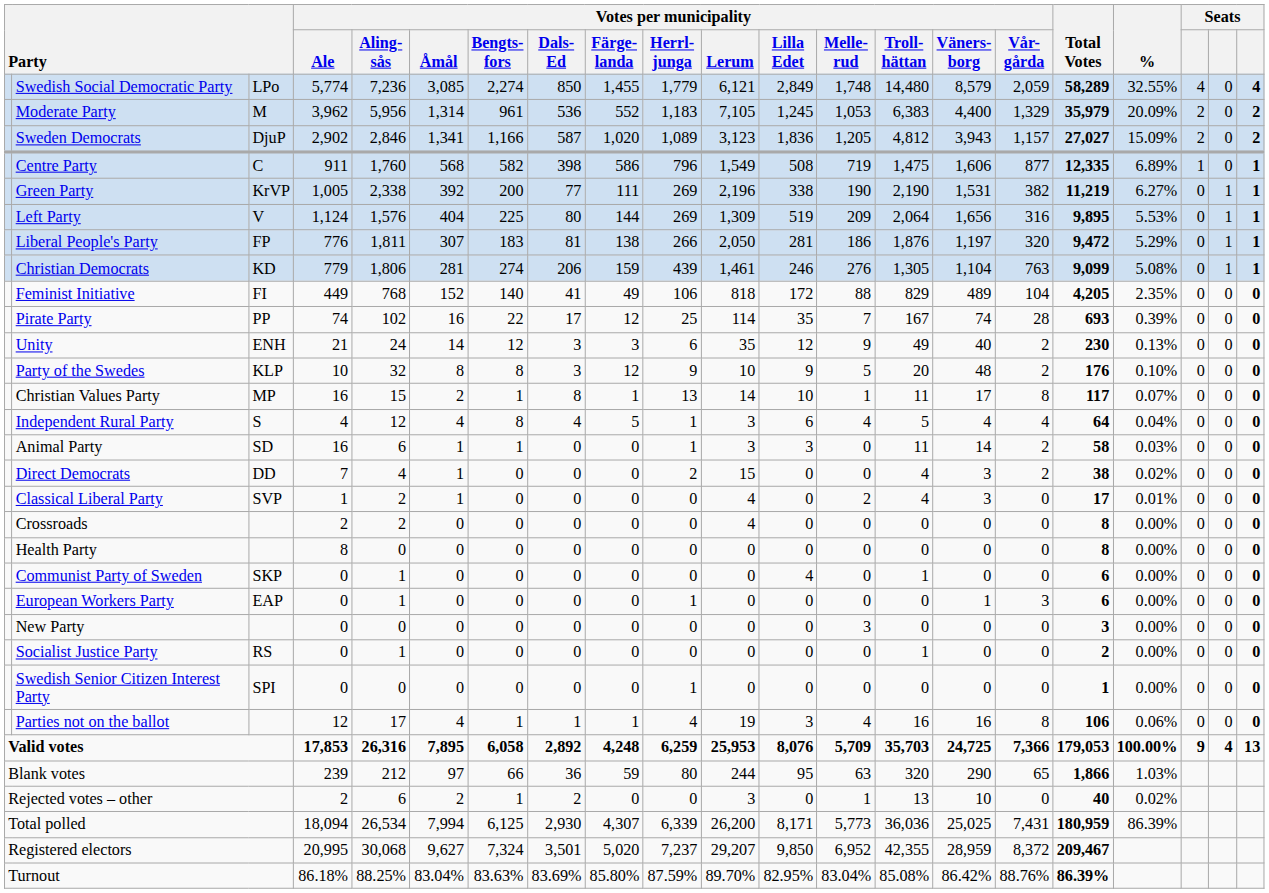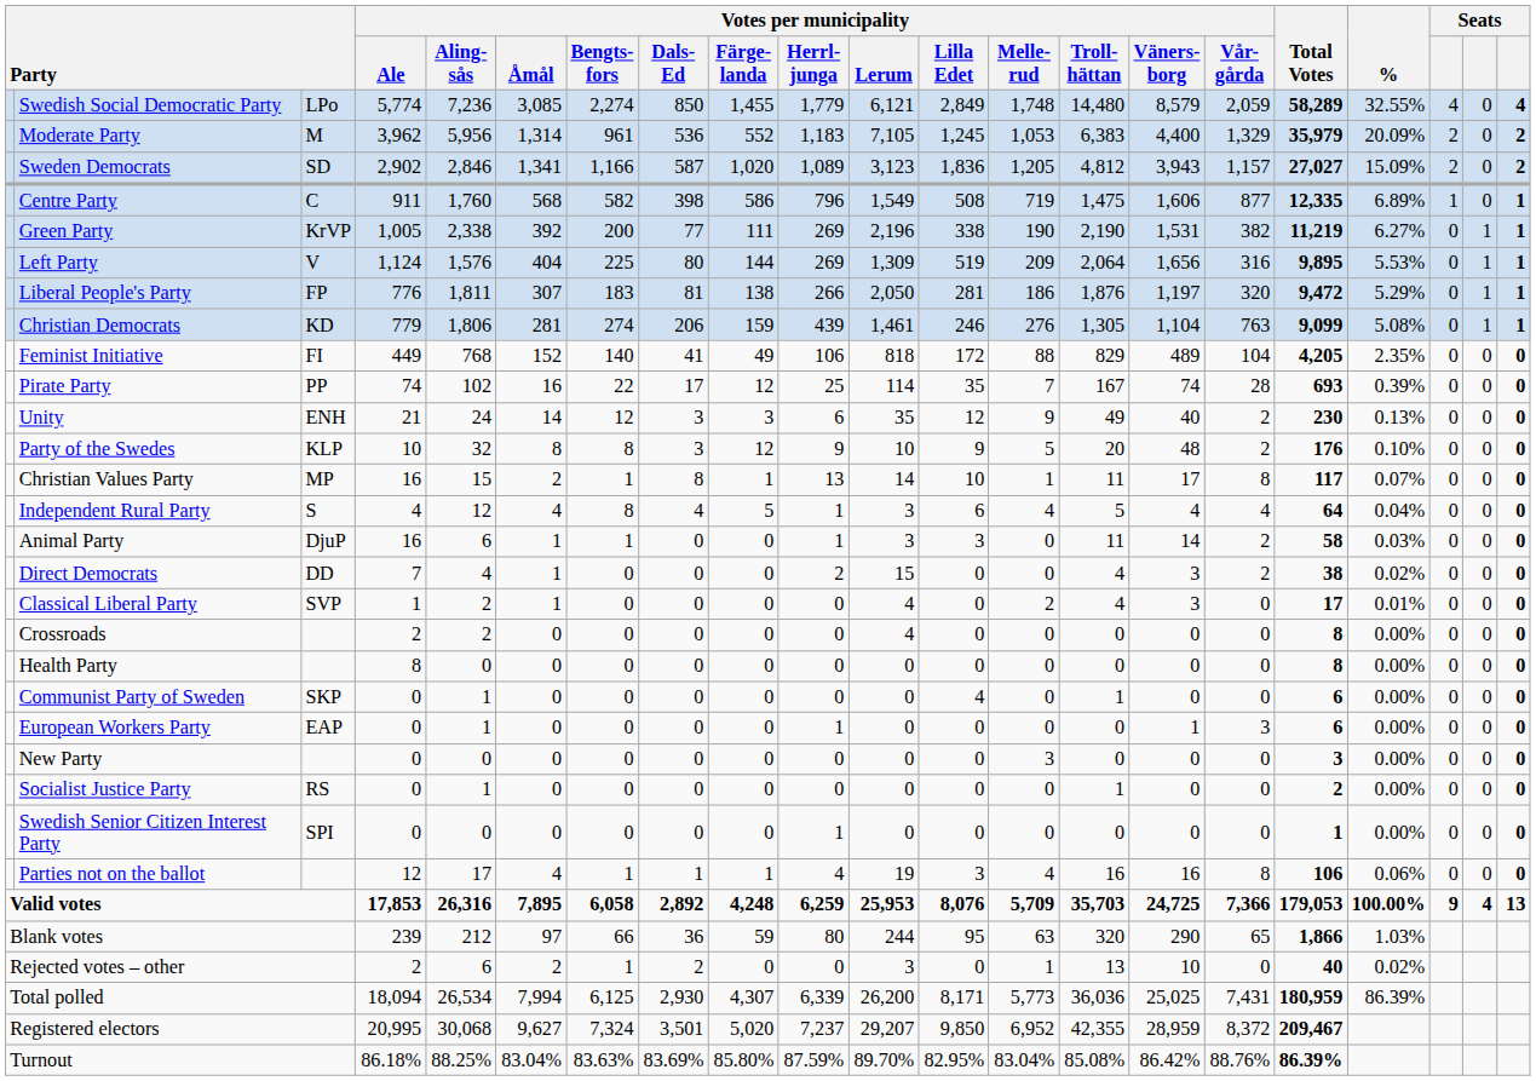 <table class="wikitable" border="1" style="text-align:right;">
 <tr>
 <th style="text-align:left;" valign=bottom rowspan=2 colspan=3>Party</th>
 <th colspan=13>Votes per municipality</th>
 <th align=center valign=bottom rowspan=2 width="50">Total Votes</th>
 <th align=center valign=bottom rowspan=2 width="50">%</th>
 <th colspan=3>Seats</th>
 </tr>
 <tr>
 <th align=center valign=bottom width="50"><a href='#'>Ale</a></th>
 <th align=center valign=bottom width="50"><a href='#'>Aling- sås</a></th>
 <th align=center valign=bottom width="50"><a href='#'>Åmål</a></th>
 <th align=center valign=bottom width="50"><a href='#'>Bengts- fors</a></th>
 <th align=center valign=bottom width="50"><a href='#'>Dals- Ed</a></th>
 <th align=center valign=bottom width="50"><a href='#'>Färge- landa</a></th>
 <th align=center valign=bottom width="50"><a href='#'>Herrl- junga</a></th>
 <th align=center valign=bottom width="50"><a href='#'>Lerum</a></th>
 <th align=center valign=bottom width="50"><a href='#'>Lilla Edet</a></th>
 <th align=center valign=bottom width="50"><a href='#'>Melle- rud</a></th>
 <th align=center valign=bottom width="50"><a href='#'>Troll- hättan</a></th>
 <th align=center valign=bottom width="50"><a href='#'>Väners- borg</a></th>
 <th align=center valign=bottom width="50"><a href='#'>Vår- gårda</a></th>
 <th align=center valign=bottom width="20"><small></small></th>
 <th align=center valign=bottom width="20"><small><a href='#'></a></small></th>
 <th align=center valign=bottom width="20"><small></small></th>
 </tr>
 <tr style="background:#CEE0F2;">
 <td></td>
 <td align=left style="white-space: nowrap;"><a href='#'>Swedish Social Democratic Party</a></td>
 <td align=left>LPo</td>
 <td>5,774</td>
 <td>7,236</td>
 <td>3,085</td>
 <td>2,274</td>
 <td>850</td>
 <td>1,455</td>
 <td>1,779</td>
 <td>6,121</td>
 <td>2,849</td>
 <td>1,748</td>
 <td>14,480</td>
 <td>8,579</td>
 <td>2,059</td>
 <td><strong>58,289</strong></td>
 <td>32.55%</td>
 <td>4</td>
 <td>0</td>
 <td><strong>4</strong></td>
 </tr>
 <tr style="background:#CEE0F2;">
 <td></td>
 <td align=left><a href='#'>Moderate Party</a></td>
 <td align=left>M</td>
 <td>3,962</td>
 <td>5,956</td>
 <td>1,314</td>
 <td>961</td>
 <td>536</td>
 <td>552</td>
 <td>1,183</td>
 <td>7,105</td>
 <td>1,245</td>
 <td>1,053</td>
 <td>6,383</td>
 <td>4,400</td>
 <td>1,329</td>
 <td><strong>35,979</strong></td>
 <td>20.09%</td>
 <td>2</td>
 <td>0</td>
 <td><strong>2</strong></td>
 </tr>
 <tr style="background:#CEE0F2;">
 <td></td>
 <td align=left><a href='#'>Sweden Democrats</a></td>
-<td align=left>DjuP</td>
+<td align=left>SD</td>
 <td>2,902</td>
 <td>2,846</td>
 <td>1,341</td>
 <td>1,166</td>
 <td>587</td>
 <td>1,020</td>
 <td>1,089</td>
 <td>3,123</td>
 <td>1,836</td>
 <td>1,205</td>
 <td>4,812</td>
 <td>3,943</td>
 <td>1,157</td>
 <td><strong>27,027</strong></td>
 <td>15.09%</td>
 <td>2</td>
 <td>0</td>
 <td><strong>2</strong></td>
 </tr>
 <tr style="background:#CEE0F2; border-top:3px solid darkgray;">
 <td></td>
 <td align=left><a href='#'>Centre Party</a></td>
 <td align=left>C</td>
 <td>911</td>
 <td>1,760</td>
 <td>568</td>
 <td>582</td>
 <td>398</td>
 <td>586</td>
 <td>796</td>
 <td>1,549</td>
 <td>508</td>
 <td>719</td>
 <td>1,475</td>
 <td>1,606</td>
 <td>877</td>
 <td><strong>12,335</strong></td>
 <td>6.89%</td>
 <td>1</td>
 <td>0</td>
 <td><strong>1</strong></td>
 </tr>
 <tr style="background:#CEE0F2;">
 <td></td>
 <td align=left><a href='#'>Green Party</a></td>
 <td align=left>KrVP</td>
 <td>1,005</td>
 <td>2,338</td>
 <td>392</td>
 <td>200</td>
 <td>77</td>
 <td>111</td>
 <td>269</td>
 <td>2,196</td>
 <td>338</td>
 <td>190</td>
 <td>2,190</td>
 <td>1,531</td>
 <td>382</td>
 <td><strong>11,219</strong></td>
 <td>6.27%</td>
 <td>0</td>
 <td>1</td>
 <td><strong>1</strong></td>
 </tr>
 <tr style="background:#CEE0F2;">
 <td></td>
 <td align=left><a href='#'>Left Party</a></td>
 <td align=left>V</td>
 <td>1,124</td>
 <td>1,576</td>
 <td>404</td>
 <td>225</td>
 <td>80</td>
 <td>144</td>
 <td>269</td>
 <td>1,309</td>
 <td>519</td>
 <td>209</td>
 <td>2,064</td>
 <td>1,656</td>
 <td>316</td>
 <td><strong>9,895</strong></td>
 <td>5.53%</td>
 <td>0</td>
 <td>1</td>
 <td><strong>1</strong></td>
 </tr>
 <tr style="background:#CEE0F2;">
 <td></td>
 <td align=left><a href='#'>Liberal People's Party</a></td>
 <td align=left>FP</td>
 <td>776</td>
 <td>1,811</td>
 <td>307</td>
 <td>183</td>
 <td>81</td>
 <td>138</td>
 <td>266</td>
 <td>2,050</td>
 <td>281</td>
 <td>186</td>
 <td>1,876</td>
 <td>1,197</td>
 <td>320</td>
 <td><strong>9,472</strong></td>
 <td>5.29%</td>
 <td>0</td>
 <td>1</td>
 <td><strong>1</strong></td>
 </tr>
 <tr style="background:#CEE0F2;">
 <td></td>
 <td align=left><a href='#'>Christian Democrats</a></td>
 <td align=left>KD</td>
 <td>779</td>
 <td>1,806</td>
 <td>281</td>
 <td>274</td>
 <td>206</td>
 <td>159</td>
 <td>439</td>
 <td>1,461</td>
 <td>246</td>
 <td>276</td>
 <td>1,305</td>
 <td>1,104</td>
 <td>763</td>
 <td><strong>9,099</strong></td>
 <td>5.08%</td>
 <td>0</td>
 <td>1</td>
 <td><strong>1</strong></td>
 </tr>
 <tr>
 <td></td>
 <td align=left><a href='#'>Feminist Initiative</a></td>
 <td align=left>FI</td>
 <td>449</td>
 <td>768</td>
 <td>152</td>
 <td>140</td>
 <td>41</td>
 <td>49</td>
 <td>106</td>
 <td>818</td>
 <td>172</td>
 <td>88</td>
 <td>829</td>
 <td>489</td>
 <td>104</td>
 <td><strong>4,205</strong></td>
 <td>2.35%</td>
 <td>0</td>
 <td>0</td>
 <td><strong>0</strong></td>
 </tr>
 <tr>
 <td></td>
 <td align=left><a href='#'>Pirate Party</a></td>
 <td align=left>PP</td>
 <td>74</td>
 <td>102</td>
 <td>16</td>
 <td>22</td>
 <td>17</td>
 <td>12</td>
 <td>25</td>
 <td>114</td>
 <td>35</td>
 <td>7</td>
 <td>167</td>
 <td>74</td>
 <td>28</td>
 <td><strong>693</strong></td>
 <td>0.39%</td>
 <td>0</td>
 <td>0</td>
 <td><strong>0</strong></td>
 </tr>
 <tr>
 <td></td>
 <td align=left><a href='#'>Unity</a></td>
 <td align=left>ENH</td>
 <td>21</td>
 <td>24</td>
 <td>14</td>
 <td>12</td>
 <td>3</td>
 <td>3</td>
 <td>6</td>
 <td>35</td>
 <td>12</td>
 <td>9</td>
 <td>49</td>
 <td>40</td>
 <td>2</td>
 <td><strong>230</strong></td>
 <td>0.13%</td>
 <td>0</td>
 <td>0</td>
 <td><strong>0</strong></td>
 </tr>
 <tr>
 <td></td>
 <td align=left><a href='#'>Party of the Swedes</a></td>
 <td align=left>KLP</td>
 <td>10</td>
 <td>32</td>
 <td>8</td>
 <td>8</td>
 <td>3</td>
 <td>12</td>
 <td>9</td>
 <td>10</td>
 <td>9</td>
 <td>5</td>
 <td>20</td>
 <td>48</td>
 <td>2</td>
 <td><strong>176</strong></td>
 <td>0.10%</td>
 <td>0</td>
 <td>0</td>
 <td><strong>0</strong></td>
 </tr>
 <tr>
 <td></td>
 <td align=left>Christian Values Party</td>
 <td align=left>MP</td>
 <td>16</td>
 <td>15</td>
 <td>2</td>
 <td>1</td>
 <td>8</td>
 <td>1</td>
 <td>13</td>
 <td>14</td>
 <td>10</td>
 <td>1</td>
 <td>11</td>
 <td>17</td>
 <td>8</td>
 <td><strong>117</strong></td>
 <td>0.07%</td>
 <td>0</td>
 <td>0</td>
 <td><strong>0</strong></td>
 </tr>
 <tr>
 <td></td>
 <td align=left><a href='#'>Independent Rural Party</a></td>
 <td align=left>S</td>
 <td>4</td>
 <td>12</td>
 <td>4</td>
 <td>8</td>
 <td>4</td>
 <td>5</td>
 <td>1</td>
 <td>3</td>
 <td>6</td>
 <td>4</td>
 <td>5</td>
 <td>4</td>
 <td>4</td>
 <td><strong>64</strong></td>
 <td>0.04%</td>
 <td>0</td>
 <td>0</td>
 <td><strong>0</strong></td>
 </tr>
 <tr>
 <td></td>
 <td align=left>Animal Party</td>
-<td align=left>SD</td>
+<td align=left>DjuP</td>
 <td>16</td>
 <td>6</td>
 <td>1</td>
 <td>1</td>
 <td>0</td>
 <td>0</td>
 <td>1</td>
 <td>3</td>
 <td>3</td>
 <td>0</td>
 <td>11</td>
 <td>14</td>
 <td>2</td>
 <td><strong>58</strong></td>
 <td>0.03%</td>
 <td>0</td>
 <td>0</td>
 <td><strong>0</strong></td>
 </tr>
 <tr>
 <td></td>
 <td align=left><a href='#'>Direct Democrats</a></td>
 <td align=left>DD</td>
 <td>7</td>
 <td>4</td>
 <td>1</td>
 <td>0</td>
 <td>0</td>
 <td>0</td>
 <td>2</td>
 <td>15</td>
 <td>0</td>
 <td>0</td>
 <td>4</td>
 <td>3</td>
 <td>2</td>
 <td><strong>38</strong></td>
 <td>0.02%</td>
 <td>0</td>
 <td>0</td>
 <td><strong>0</strong></td>
 </tr>
 <tr>
 <td></td>
 <td align=left><a href='#'>Classical Liberal Party</a></td>
 <td align=left>SVP</td>
 <td>1</td>
 <td>2</td>
 <td>1</td>
 <td>0</td>
 <td>0</td>
 <td>0</td>
 <td>0</td>
 <td>4</td>
 <td>0</td>
 <td>2</td>
 <td>4</td>
 <td>3</td>
 <td>0</td>
 <td><strong>17</strong></td>
 <td>0.01%</td>
 <td>0</td>
 <td>0</td>
 <td><strong>0</strong></td>
 </tr>
 <tr>
 <td></td>
 <td align=left>Crossroads</td>
 <td></td>
 <td>2</td>
 <td>2</td>
 <td>0</td>
 <td>0</td>
 <td>0</td>
 <td>0</td>
 <td>0</td>
 <td>4</td>
 <td>0</td>
 <td>0</td>
 <td>0</td>
 <td>0</td>
 <td>0</td>
 <td><strong>8</strong></td>
 <td>0.00%</td>
 <td>0</td>
 <td>0</td>
 <td><strong>0</strong></td>
 </tr>
 <tr>
 <td></td>
 <td align=left>Health Party</td>
 <td></td>
 <td>8</td>
 <td>0</td>
 <td>0</td>
 <td>0</td>
 <td>0</td>
 <td>0</td>
 <td>0</td>
 <td>0</td>
 <td>0</td>
 <td>0</td>
 <td>0</td>
 <td>0</td>
 <td>0</td>
 <td><strong>8</strong></td>
 <td>0.00%</td>
 <td>0</td>
 <td>0</td>
 <td><strong>0</strong></td>
 </tr>
 <tr>
 <td></td>
 <td align=left><a href='#'>Communist Party of Sweden</a></td>
 <td align=left>SKP</td>
 <td>0</td>
 <td>1</td>
 <td>0</td>
 <td>0</td>
 <td>0</td>
 <td>0</td>
 <td>0</td>
 <td>0</td>
 <td>4</td>
 <td>0</td>
 <td>1</td>
 <td>0</td>
 <td>0</td>
 <td><strong>6</strong></td>
 <td>0.00%</td>
 <td>0</td>
 <td>0</td>
 <td><strong>0</strong></td>
 </tr>
 <tr>
 <td></td>
 <td align=left><a href='#'>European Workers Party</a></td>
 <td align=left>EAP</td>
 <td>0</td>
 <td>1</td>
 <td>0</td>
 <td>0</td>
 <td>0</td>
 <td>0</td>
 <td>1</td>
 <td>0</td>
 <td>0</td>
 <td>0</td>
 <td>0</td>
 <td>1</td>
 <td>3</td>
 <td><strong>6</strong></td>
 <td>0.00%</td>
 <td>0</td>
 <td>0</td>
 <td><strong>0</strong></td>
 </tr>
 <tr>
 <td></td>
 <td align=left>New Party</td>
 <td></td>
 <td>0</td>
 <td>0</td>
 <td>0</td>
 <td>0</td>
 <td>0</td>
 <td>0</td>
 <td>0</td>
 <td>0</td>
 <td>0</td>
 <td>3</td>
 <td>0</td>
 <td>0</td>
 <td>0</td>
 <td><strong>3</strong></td>
 <td>0.00%</td>
 <td>0</td>
 <td>0</td>
 <td><strong>0</strong></td>
 </tr>
 <tr>
 <td></td>
 <td align=left><a href='#'>Socialist Justice Party</a></td>
 <td align=left>RS</td>
 <td>0</td>
 <td>1</td>
 <td>0</td>
 <td>0</td>
 <td>0</td>
 <td>0</td>
 <td>0</td>
 <td>0</td>
 <td>0</td>
 <td>0</td>
 <td>1</td>
 <td>0</td>
 <td>0</td>
 <td><strong>2</strong></td>
 <td>0.00%</td>
 <td>0</td>
 <td>0</td>
 <td><strong>0</strong></td>
 </tr>
 <tr>
 <td></td>
 <td align=left><a href='#'>Swedish Senior Citizen Interest Party</a></td>
 <td align=left>SPI</td>
 <td>0</td>
 <td>0</td>
 <td>0</td>
 <td>0</td>
 <td>0</td>
 <td>0</td>
 <td>1</td>
 <td>0</td>
 <td>0</td>
 <td>0</td>
 <td>0</td>
 <td>0</td>
 <td>0</td>
 <td><strong>1</strong></td>
 <td>0.00%</td>
 <td>0</td>
 <td>0</td>
 <td><strong>0</strong></td>
 </tr>
 <tr>
 <td></td>
 <td align=left><a href='#'>Parties not on the ballot</a></td>
 <td></td>
 <td>12</td>
 <td>17</td>
 <td>4</td>
 <td>1</td>
 <td>1</td>
 <td>1</td>
 <td>4</td>
 <td>19</td>
 <td>3</td>
 <td>4</td>
 <td>16</td>
 <td>16</td>
 <td>8</td>
 <td><strong>106</strong></td>
 <td>0.06%</td>
 <td>0</td>
 <td>0</td>
 <td><strong>0</strong></td>
 </tr>
 <tr style="font-weight:bold">
 <td align=left colspan=3>Valid votes</td>
 <td>17,853</td>
 <td>26,316</td>
 <td>7,895</td>
 <td>6,058</td>
 <td>2,892</td>
 <td>4,248</td>
 <td>6,259</td>
 <td>25,953</td>
 <td>8,076</td>
 <td>5,709</td>
 <td>35,703</td>
 <td>24,725</td>
 <td>7,366</td>
 <td>179,053</td>
 <td>100.00%</td>
 <td>9</td>
 <td>4</td>
 <td>13</td>
 </tr>
 <tr>
 <td align=left colspan=3>Blank votes</td>
 <td>239</td>
 <td>212</td>
 <td>97</td>
 <td>66</td>
 <td>36</td>
 <td>59</td>
 <td>80</td>
 <td>244</td>
 <td>95</td>
 <td>63</td>
 <td>320</td>
 <td>290</td>
 <td>65</td>
 <td><strong>1,866</strong></td>
 <td>1.03%</td>
 <td></td>
 <td></td>
 <td></td>
 </tr>
 <tr>
 <td align=left colspan=3>Rejected votes – other</td>
 <td>2</td>
 <td>6</td>
 <td>2</td>
 <td>1</td>
 <td>2</td>
 <td>0</td>
 <td>0</td>
 <td>3</td>
 <td>0</td>
 <td>1</td>
 <td>13</td>
 <td>10</td>
 <td>0</td>
 <td><strong>40</strong></td>
 <td>0.02%</td>
 <td></td>
 <td></td>
 <td></td>
 </tr>
 <tr>
 <td align=left colspan=3>Total polled</td>
 <td>18,094</td>
 <td>26,534</td>
 <td>7,994</td>
 <td>6,125</td>
 <td>2,930</td>
 <td>4,307</td>
 <td>6,339</td>
 <td>26,200</td>
 <td>8,171</td>
 <td>5,773</td>
 <td>36,036</td>
 <td>25,025</td>
 <td>7,431</td>
 <td><strong>180,959</strong></td>
 <td>86.39%</td>
 <td></td>
 <td></td>
 <td></td>
 </tr>
 <tr>
 <td align=left colspan=3>Registered electors</td>
 <td>20,995</td>
 <td>30,068</td>
 <td>9,627</td>
 <td>7,324</td>
 <td>3,501</td>
 <td>5,020</td>
 <td>7,237</td>
 <td>29,207</td>
 <td>9,850</td>
 <td>6,952</td>
 <td>42,355</td>
 <td>28,959</td>
 <td>8,372</td>
 <td><strong>209,467</strong></td>
 <td></td>
 <td></td>
 <td></td>
 <td></td>
 </tr>
 <tr>
 <td align=left colspan=3>Turnout</td>
 <td>86.18%</td>
 <td>88.25%</td>
 <td>83.04%</td>
 <td>83.63%</td>
 <td>83.69%</td>
 <td>85.80%</td>
 <td>87.59%</td>
 <td>89.70%</td>
 <td>82.95%</td>
 <td>83.04%</td>
 <td>85.08%</td>
 <td>86.42%</td>
 <td>88.76%</td>
 <td><strong>86.39%</strong></td>
 <td></td>
 <td></td>
 <td></td>
 <td></td>
 </tr>
 </table>
